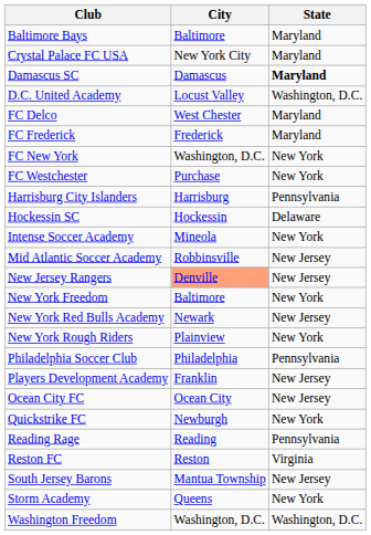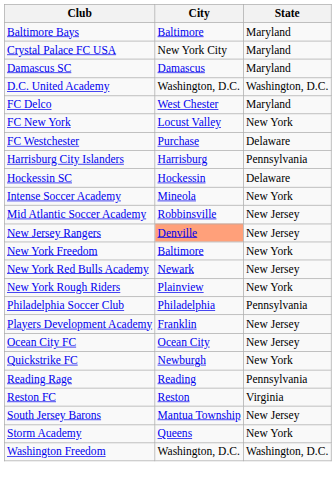 <table class="wikitable">
 <tr>
 <th>Club</th>
 <th>City</th>
 <th>State</th>
 </tr>
 <tr>
 <td><a href='#'>Baltimore Bays</a></td>
 <td><a href='#'>Baltimore</a></td>
 <td>Maryland</td>
 </tr>
 <tr>
 <td><a href='#'>Crystal Palace FC USA</a></td>
 <td>New York City</td>
 <td>Maryland</td>
 </tr>
 <tr>
 <td><a href='#'>Damascus SC</a></td>
 <td><a href='#'>Damascus</a></td>
-<td><strong>Maryland</strong></td>
+<td>Maryland</td>
 </tr>
 <tr>
 <td><a href='#'>D.C. United Academy</a></td>
-<td><a href='#'>Locust Valley</a></td>
+<td>Washington, D.C.</td>
 <td>Washington, D.C.</td>
 </tr>
 <tr>
 <td><a href='#'>FC Delco</a></td>
 <td><a href='#'>West Chester</a></td>
 <td>Maryland</td>
 </tr>
 <tr>
-<td><a href='#'>FC Frederick</a></td>
-<td><a href='#'>Frederick</a></td>
-<td>Maryland</td>
-</tr>
-<tr>
 <td><a href='#'>FC New York</a></td>
-<td>Washington, D.C.</td>
+<td><a href='#'>Locust Valley</a></td>
 <td>New York</td>
 </tr>
 <tr>
 <td><a href='#'>FC Westchester</a></td>
 <td><a href='#'>Purchase</a></td>
-<td>New York</td>
+<td>Delaware</td>
 </tr>
 <tr>
 <td><a href='#'>Harrisburg City Islanders</a></td>
 <td><a href='#'>Harrisburg</a></td>
 <td>Pennsylvania</td>
 </tr>
 <tr>
 <td><a href='#'>Hockessin SC</a></td>
 <td><a href='#'>Hockessin</a></td>
 <td>Delaware</td>
 </tr>
 <tr>
 <td><a href='#'>Intense Soccer Academy</a></td>
 <td><a href='#'>Mineola</a></td>
 <td>New York</td>
 </tr>
 <tr>
 <td><a href='#'>Mid Atlantic Soccer Academy</a></td>
 <td><a href='#'>Robbinsville</a></td>
 <td>New Jersey</td>
 </tr>
 <tr>
 <td><a href='#'>New Jersey Rangers</a></td>
 <td style="background: lightsalmon;"><a href='#'>Denville</a></td>
 <td>New Jersey</td>
 </tr>
 <tr>
 <td><a href='#'>New York Freedom</a></td>
 <td><a href='#'>Baltimore</a></td>
 <td>New York</td>
 </tr>
 <tr>
 <td><a href='#'>New York Red Bulls Academy</a></td>
 <td><a href='#'>Newark</a></td>
 <td>New Jersey</td>
 </tr>
 <tr>
 <td><a href='#'>New York Rough Riders</a></td>
 <td><a href='#'>Plainview</a></td>
 <td>New York</td>
 </tr>
 <tr>
 <td><a href='#'>Philadelphia Soccer Club</a></td>
 <td><a href='#'>Philadelphia</a></td>
 <td>Pennsylvania</td>
 </tr>
 <tr>
 <td><a href='#'>Players Development Academy</a></td>
 <td><a href='#'>Franklin</a></td>
 <td>New Jersey</td>
 </tr>
 <tr>
 <td><a href='#'>Ocean City FC</a></td>
 <td><a href='#'>Ocean City</a></td>
 <td>New Jersey</td>
 </tr>
 <tr>
 <td><a href='#'>Quickstrike FC</a></td>
 <td><a href='#'>Newburgh</a></td>
 <td>New York</td>
 </tr>
 <tr>
 <td><a href='#'>Reading Rage</a></td>
 <td><a href='#'>Reading</a></td>
 <td>Pennsylvania</td>
 </tr>
 <tr>
 <td><a href='#'>Reston FC</a></td>
 <td><a href='#'>Reston</a></td>
 <td>Virginia</td>
 </tr>
 <tr>
 <td><a href='#'>South Jersey Barons</a></td>
 <td><a href='#'>Mantua Township</a></td>
 <td>New Jersey</td>
 </tr>
 <tr>
 <td><a href='#'>Storm Academy</a></td>
 <td><a href='#'>Queens</a></td>
 <td>New York</td>
 </tr>
 <tr>
 <td><a href='#'>Washington Freedom</a></td>
 <td>Washington, D.C.</td>
 <td>Washington, D.C.</td>
 </tr>
 </table>
